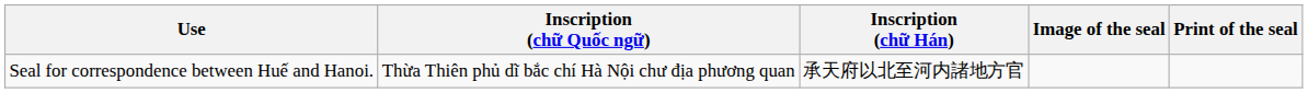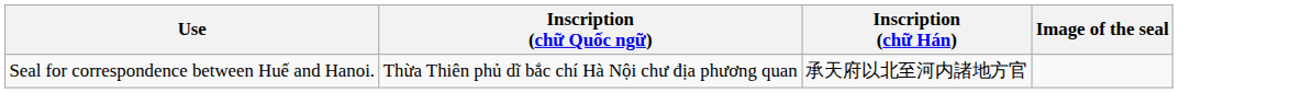 <table class="wikitable">
 <tr>
 <th>Use</th>
 <th>Inscription<br>(<a href='#'>chữ Quốc ngữ</a>)</th>
 <th>Inscription<br>(<a href='#'>chữ Hán</a>)</th>
 <th>Image of the seal</th>
-<th>Print of the seal</th>
 </tr>
 <tr>
 <td>Seal for correspondence between Huế and Hanoi.</td>
 <td>Thừa Thiên phủ dĩ bắc chí Hà Nội chư địa phương quan</td>
 <td>承天府以北至河内諸地方官</td>
 <td></td>
-<td></td>
 </tr>
 </table>
